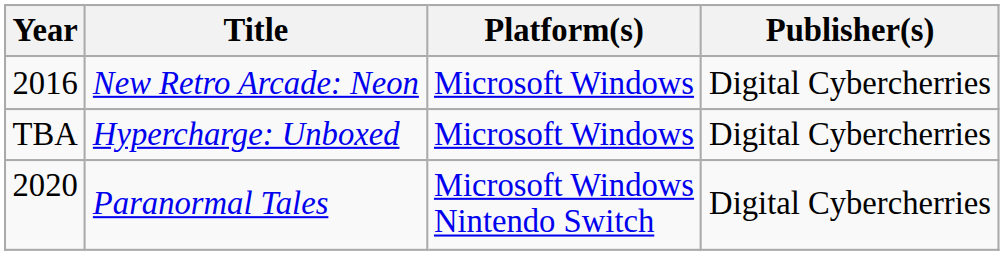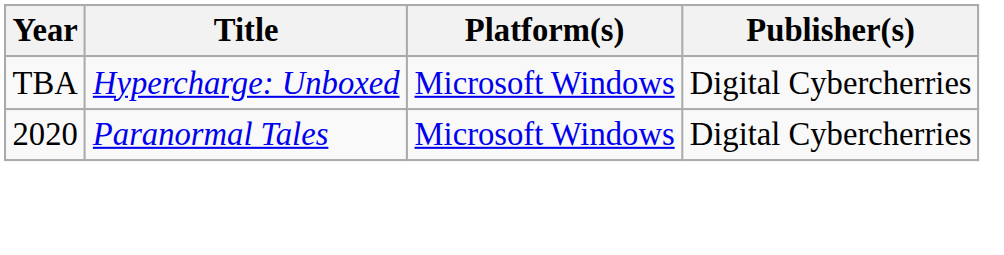 <table class="wikitable sortable">
 <tr>
 <th>Year</th>
 <th>Title</th>
 <th>Platform(s)</th>
 <th>Publisher(s)</th>
-</tr>
-<tr>
-<td>2016</td>
-<td><em><a href='#'>New Retro Arcade: Neon</a></em></td>
-<td><a href='#'>Microsoft Windows</a></td>
-<td>Digital Cybercherries</td>
 </tr>
 <tr>
 <td>TBA</td>
 <td style="vertical-align: top;"><em><a href='#'>Hypercharge: Unboxed</a></em></td>
 <td><a href='#'>Microsoft Windows</a></td>
 <td style="vertical-align: top;">Digital Cybercherries</td>
 </tr>
 <tr>
 <td style="vertical-align: top;">2020</td>
 <td><em><a href='#'>Paranormal Tales</a></em></td>
-<td><a href='#'>Microsoft Windows</a><br><a href='#'>Nintendo Switch</a></td>
+<td><a href='#'>Microsoft Windows</a></td>
 <td>Digital Cybercherries</td>
 </tr>
 </table>
